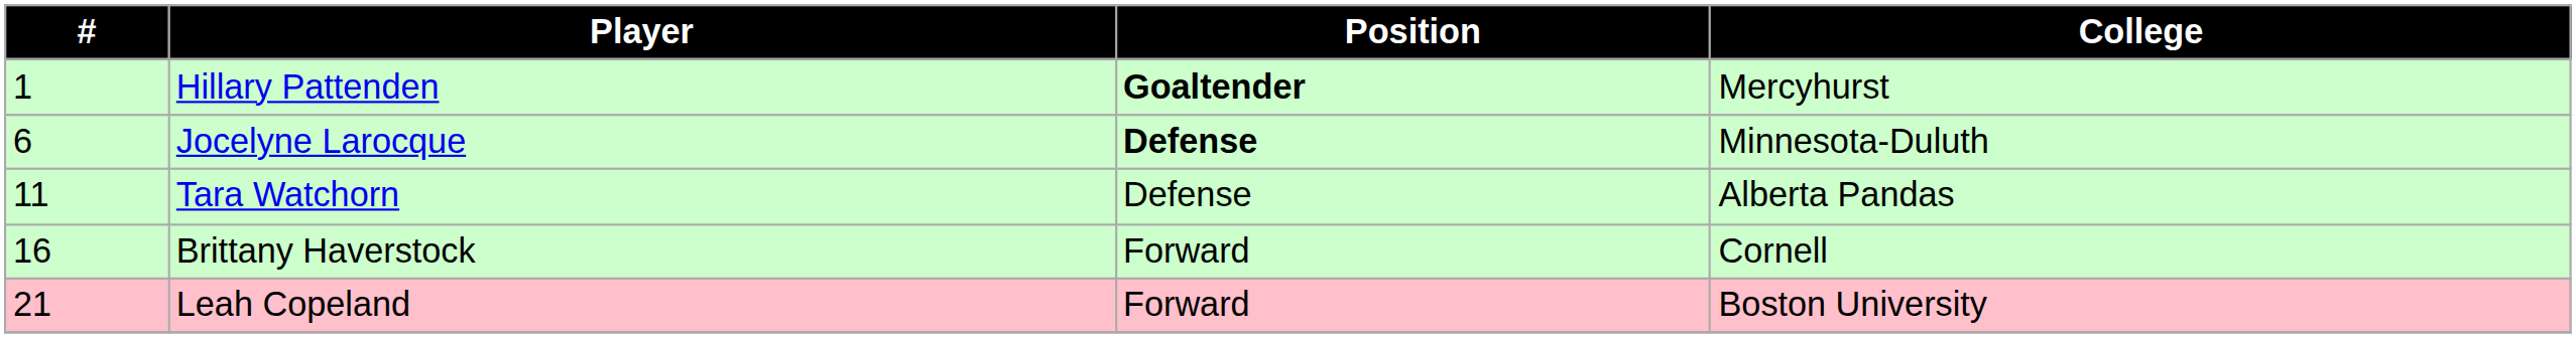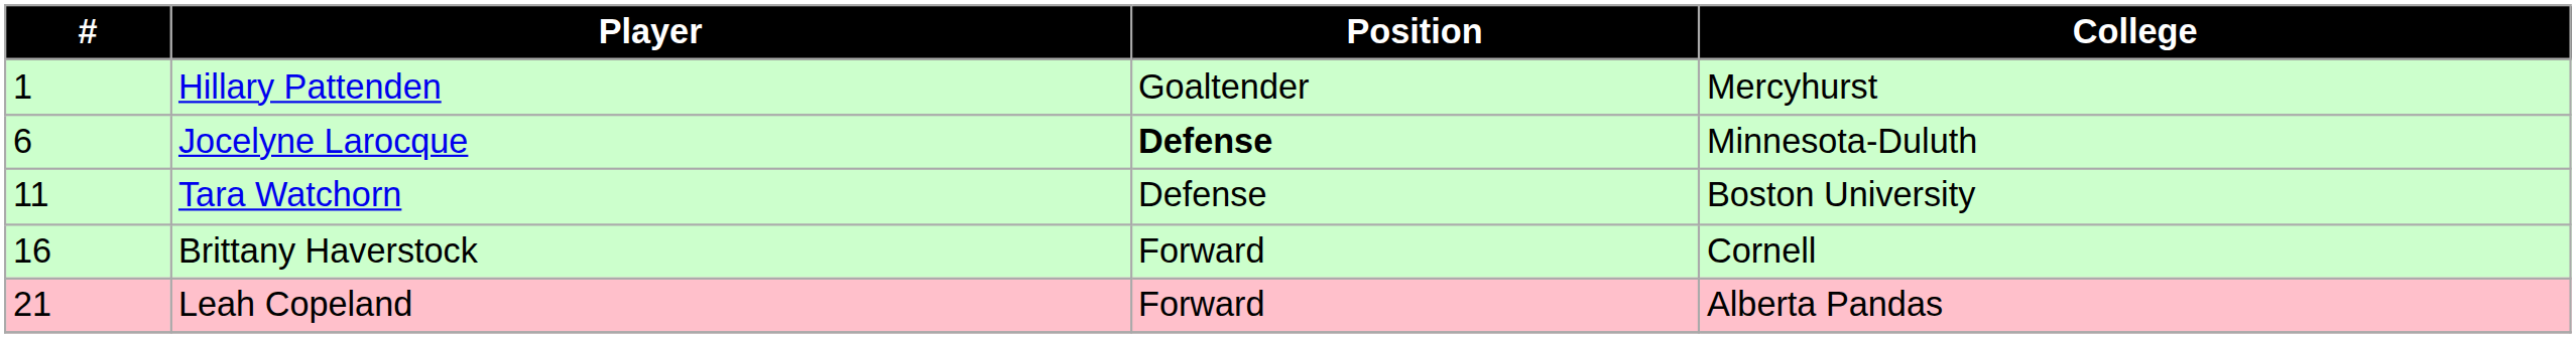 <table class="wikitable" width="60%">
 <tr align="center"  style="background:black;color:#FFFFFF;">
 <td><strong>#</strong></td>
 <td><strong>Player</strong></td>
 <td><strong>Position</strong></td>
 <td><strong>College</strong></td>
 </tr>
 <tr bgcolor="#CCFFCC">
 <td>1</td>
 <td><a href='#'>Hillary Pattenden</a></td>
-<td><strong>Goaltender</strong></td>
+<td>Goaltender</td>
 <td>Mercyhurst</td>
 </tr>
 <tr bgcolor="#CCFFCC">
 <td>6</td>
 <td><a href='#'>Jocelyne Larocque</a></td>
 <td><strong>Defense</strong></td>
 <td>Minnesota-Duluth</td>
 </tr>
 <tr bgcolor="#CCFFCC">
 <td>11</td>
 <td><a href='#'>Tara Watchorn</a></td>
 <td>Defense</td>
-<td>Alberta Pandas</td>
+<td>Boston University</td>
 </tr>
 <tr bgcolor="#CCFFCC">
 <td>16</td>
 <td>Brittany Haverstock</td>
 <td>Forward</td>
 <td>Cornell</td>
 </tr>
 <tr bgcolor="pink">
 <td>21</td>
 <td>Leah Copeland</td>
 <td>Forward</td>
-<td>Boston University</td>
+<td>Alberta Pandas</td>
 </tr>
 <tr>
 </tr>
 </table>
